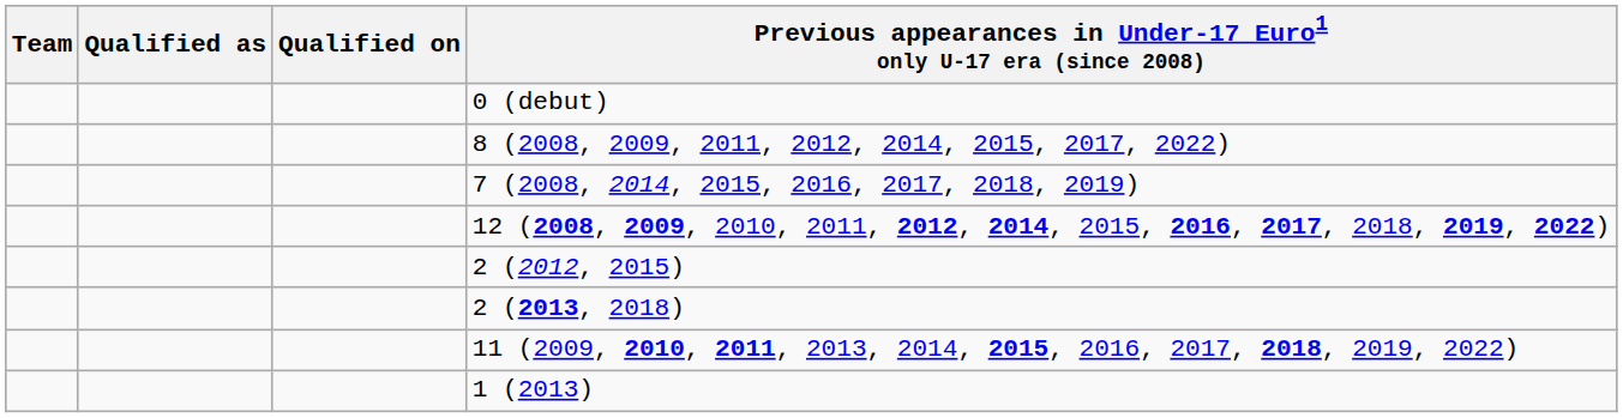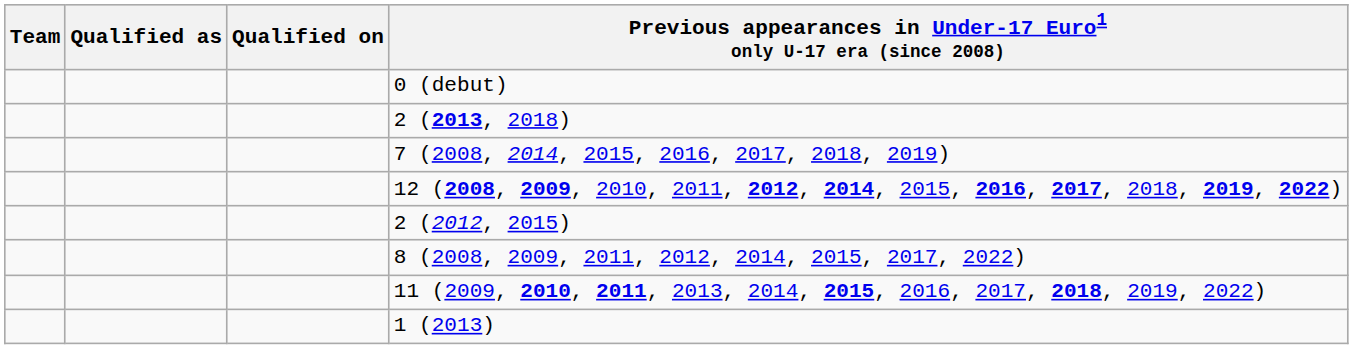 <table class="wikitable sortable">
 <tr>
 <th>Team</th>
 <th>Qualified as</th>
 <th>Qualified on</th>
 <th data-sort-type="number">Previous appearances in <a href='#'>Under-17 Euro</a><sup><a href='#'>1</a></sup><br><small>only U-17 era (since 2008)</small></th>
 </tr>
 <tr>
 <td></td>
 <td></td>
 <td></td>
 <td>0 (debut)</td>
 </tr>
 <tr>
 <td></td>
 <td></td>
 <td></td>
-<td>8 (<a href='#'>2008</a>, <a href='#'>2009</a>, <a href='#'>2011</a>, <a href='#'>2012</a>, <a href='#'>2014</a>, <a href='#'>2015</a>, <a href='#'>2017</a>, <a href='#'>2022</a>)</td>
+<td>2 (<strong><a href='#'>2013</a></strong>, <a href='#'>2018</a>)</td>
 </tr>
 <tr>
 <td></td>
 <td></td>
 <td></td>
 <td>7 (<a href='#'>2008</a>, <em><a href='#'>2014</a></em>, <a href='#'>2015</a>, <a href='#'>2016</a>, <a href='#'>2017</a>, <a href='#'>2018</a>, <a href='#'>2019</a>)</td>
 </tr>
 <tr>
 <td></td>
 <td></td>
 <td></td>
 <td>12 (<strong><a href='#'>2008</a></strong>, <strong><a href='#'>2009</a></strong>, <a href='#'>2010</a>, <a href='#'>2011</a>, <strong><a href='#'>2012</a></strong>, <strong><a href='#'>2014</a></strong>, <a href='#'>2015</a>, <strong><a href='#'>2016</a></strong>, <strong><a href='#'>2017</a></strong>, <a href='#'>2018</a>, <strong><a href='#'>2019</a></strong>, <strong><a href='#'>2022</a></strong>)</td>
 </tr>
 <tr>
 <td></td>
 <td></td>
 <td></td>
 <td>2 (<em><a href='#'>2012</a></em>, <a href='#'>2015</a>)</td>
 </tr>
 <tr>
 <td></td>
 <td></td>
 <td></td>
-<td>2 (<strong><a href='#'>2013</a></strong>, <a href='#'>2018</a>)</td>
+<td>8 (<a href='#'>2008</a>, <a href='#'>2009</a>, <a href='#'>2011</a>, <a href='#'>2012</a>, <a href='#'>2014</a>, <a href='#'>2015</a>, <a href='#'>2017</a>, <a href='#'>2022</a>)</td>
 </tr>
 <tr>
 <td></td>
 <td></td>
 <td></td>
 <td>11 (<a href='#'>2009</a>, <strong><a href='#'>2010</a></strong>, <strong><a href='#'>2011</a></strong>, <a href='#'>2013</a>, <a href='#'>2014</a>, <strong><a href='#'>2015</a></strong>, <a href='#'>2016</a>, <a href='#'>2017</a>, <strong><a href='#'>2018</a></strong>, <a href='#'>2019</a>, <a href='#'>2022</a>)</td>
 </tr>
 <tr>
 <td></td>
 <td></td>
 <td></td>
 <td>1 (<a href='#'>2013</a>)</td>
 </tr>
 </table>
